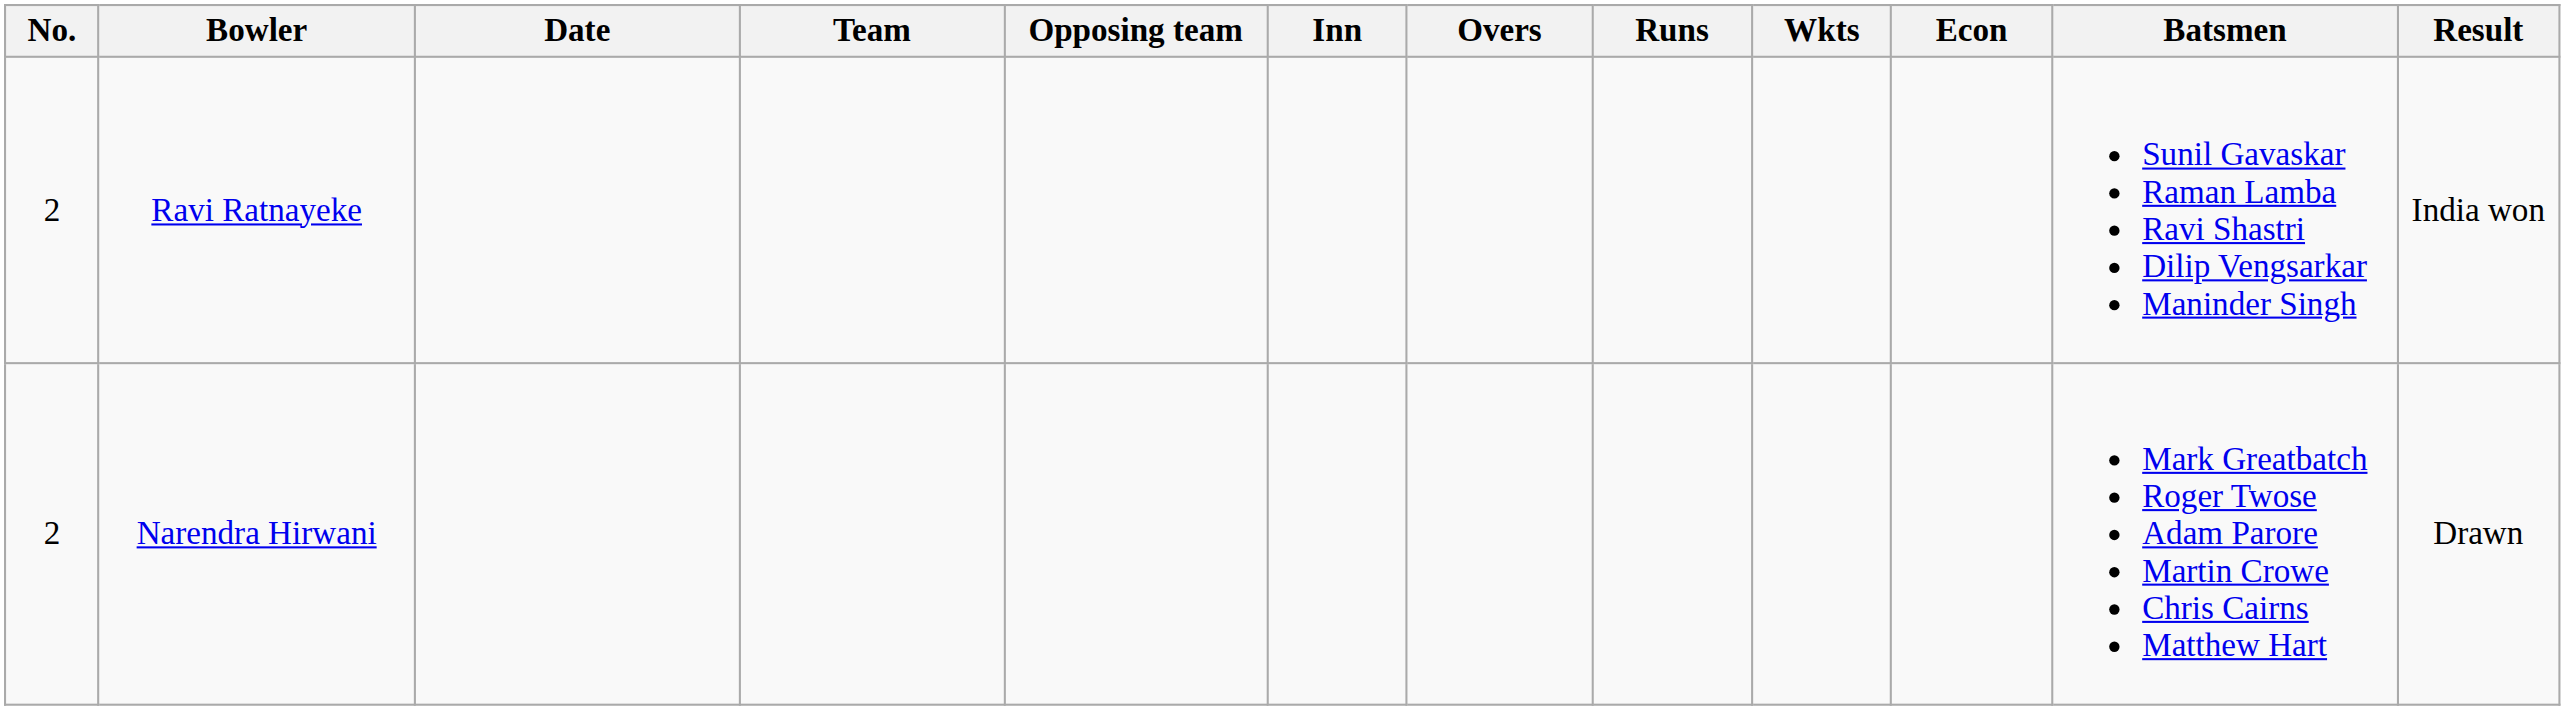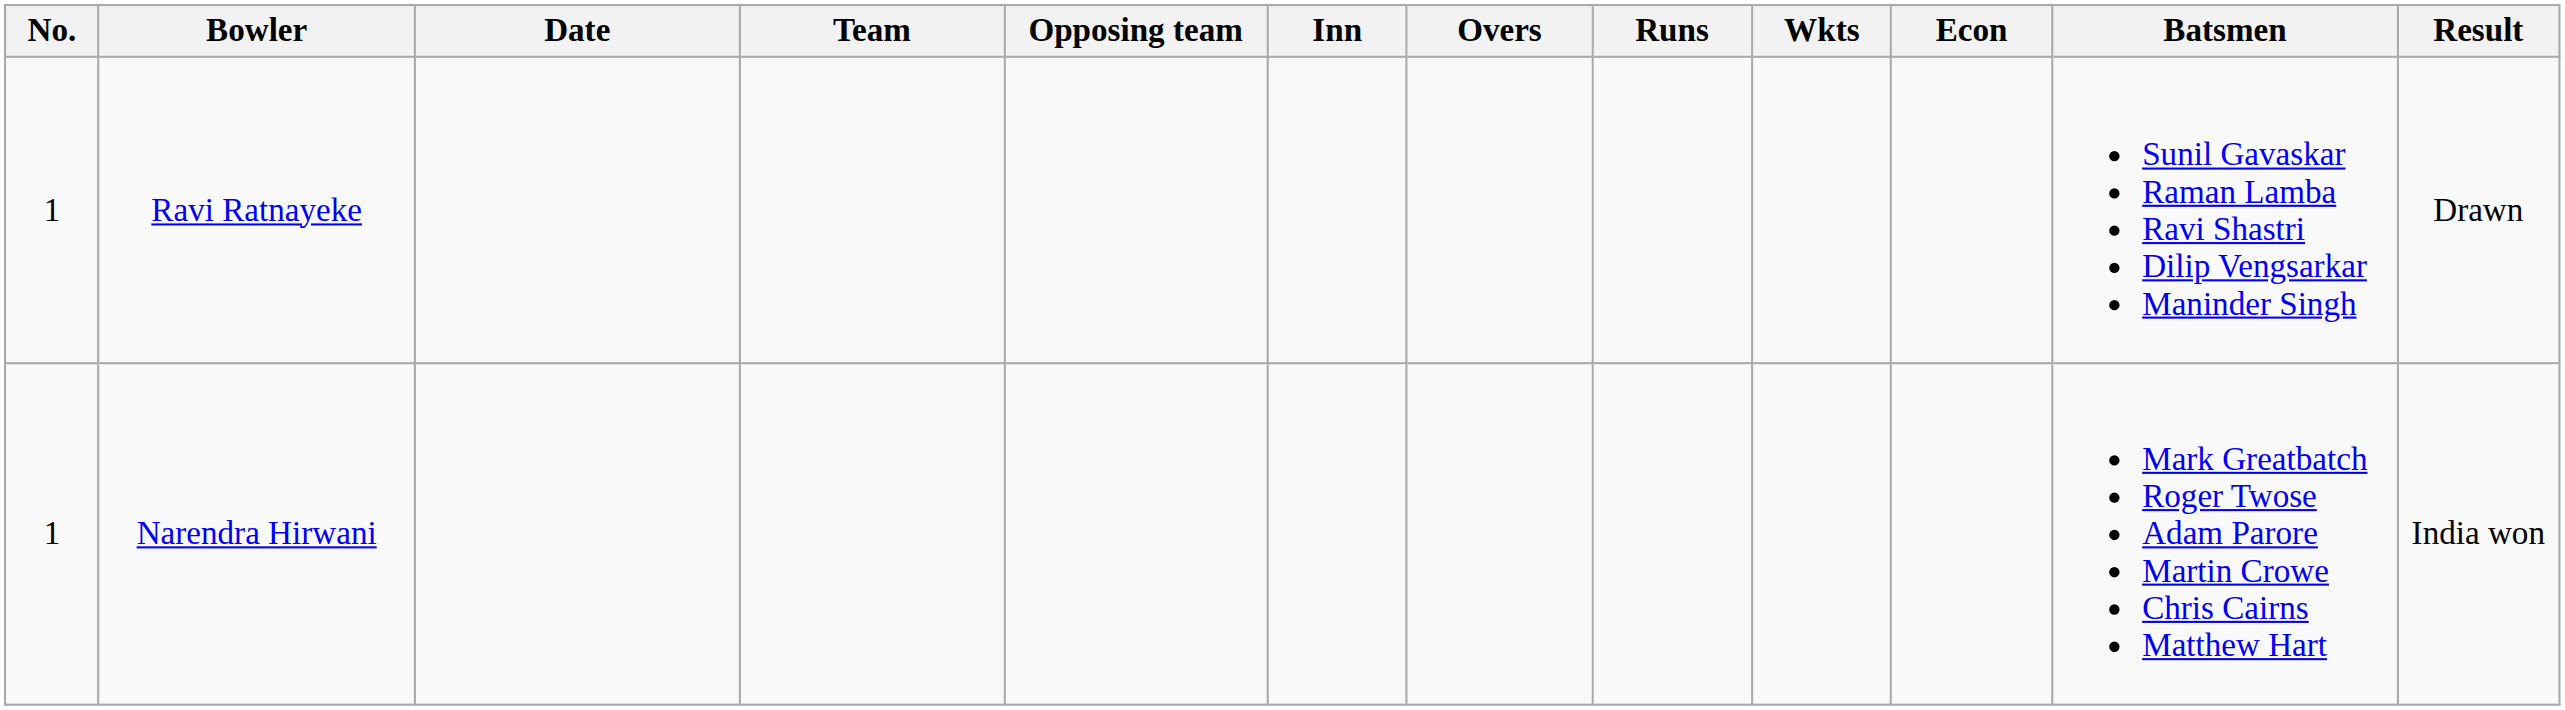 <table class="wikitable sortable">
 <tr align=center>
 <th scope="col" style="width:38px;">No.</th>
 <th scope="col" style="width:145px;">Bowler</th>
 <th scope="col" style="width:150px;">Date</th>
 <th scope="col" style="width:120px;">Team</th>
 <th scope="col" style="width:120px;">Opposing team</th>
 <th scope="col" style="width:60px;">Inn</th>
 <th scope="col" style="width:82px;">Overs</th>
 <th scope="col" style="width:70px;">Runs</th>
 <th scope="col" style="width:60px;">Wkts</th>
 <th scope="col" style="width:70px;">Econ</th>
 <th scope="col" style="width:160px;" class="unsortable">Batsmen</th>
 <th scope="col" style="width:70px;">Result</th>
 </tr>
 <tr align=center>
-<td scope="row">2</td>
+<td scope="row">1</td>
 <td><a href='#'>Ravi Ratnayeke</a></td>
 <td></td>
 <td></td>
 <td></td>
 <td></td>
 <td></td>
 <td></td>
 <td></td>
 <td></td>
 <td align=left><br><ul><li><a href='#'>Sunil Gavaskar</a></li><li><a href='#'>Raman Lamba</a></li><li><a href='#'>Ravi Shastri</a></li><li><a href='#'>Dilip Vengsarkar</a></li><li><a href='#'>Maninder Singh</a></li></ul></td>
-<td>India won</td>
+<td>Drawn</td>
 </tr>
 <tr align=center>
-<td scope="row">2</td>
+<td scope="row">1</td>
 <td><a href='#'>Narendra Hirwani</a></td>
 <td></td>
 <td></td>
 <td></td>
 <td></td>
 <td></td>
 <td></td>
 <td></td>
 <td></td>
 <td align=left><br><ul><li><a href='#'>Mark Greatbatch</a></li><li><a href='#'>Roger Twose</a></li><li><a href='#'>Adam Parore</a></li><li><a href='#'>Martin Crowe</a></li><li><a href='#'>Chris Cairns</a></li><li><a href='#'>Matthew Hart</a></li></ul></td>
-<td>Drawn</td>
+<td>India won</td>
 </tr>
 </table>
